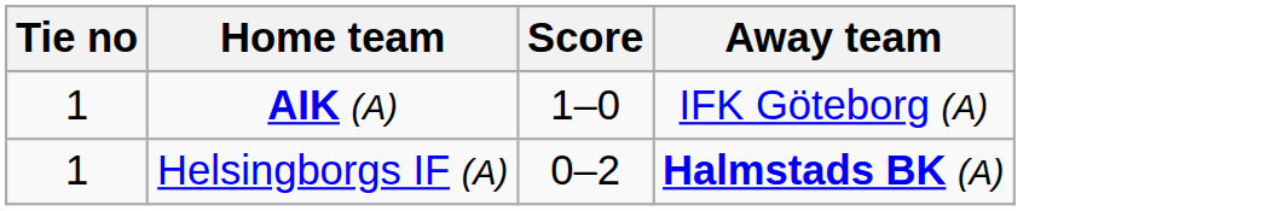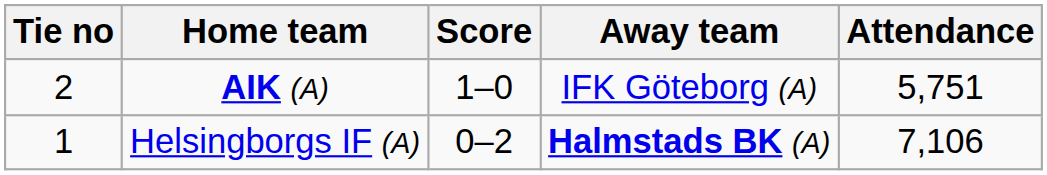 <table class="wikitable" style="text-align:center">
 <tr>
 <th style= width="40px">Tie no</th>
 <th style= width="150px">Home team</th>
 <th style= width="60px">Score</th>
 <th style= width="150px">Away team</th>
+<th style= width="30px">Attendance</th>
 </tr>
 <tr>
-<td>1</td>
+<td>2</td>
 <td><strong><a href='#'>AIK</a></strong> <em><small>(A)</small></em></td>
 <td>1–0</td>
 <td><a href='#'>IFK Göteborg</a> <em><small>(A)</small></em></td>
+<td>5,751</td>
 </tr>
 <tr>
 <td>1</td>
 <td><a href='#'>Helsingborgs IF</a> <em><small>(A)</small></em></td>
 <td>0–2</td>
 <td><strong><a href='#'>Halmstads BK</a></strong> <em><small>(A)</small></em></td>
+<td>7,106</td>
 </tr>
 </table>
